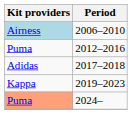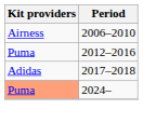 <table class="wikitable">
 <tr>
 <th>Kit providers</th>
 <th>Period</th>
 </tr>
 <tr>
-<td style="background: lightblue;"> <a href='#'>Airness</a></td>
+<td> <a href='#'>Airness</a></td>
 <td>2006–2010</td>
 </tr>
 <tr>
 <td> <a href='#'>Puma</a></td>
 <td>2012–2016</td>
 </tr>
 <tr>
 <td> <a href='#'>Adidas</a></td>
 <td>2017–2018</td>
 </tr>
 <tr>
-<td> <a href='#'>Kappa</a></td>
-<td>2019–2023</td>
-</tr>
-<tr>
 <td style="background: lightsalmon;"> <a href='#'>Puma</a></td>
 <td>2024–</td>
 </tr>
 <tr>
 </tr>
 </table>
